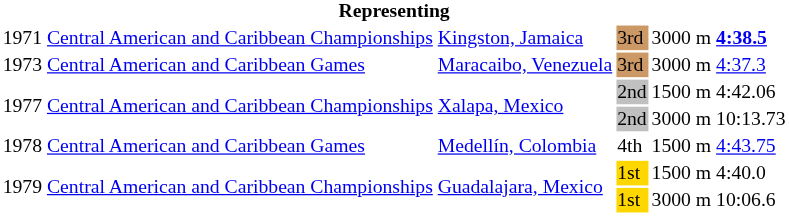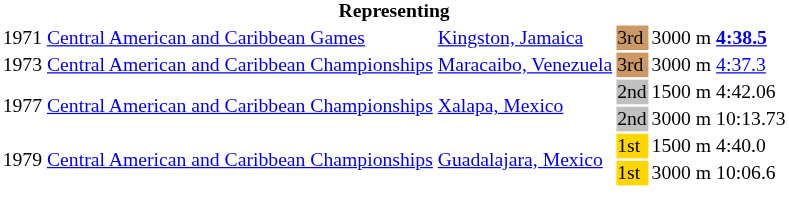 <table>
 <tr>
 <th colspan="6">Representing </th>
 </tr>
 <tr>
 <td>1971</td>
-<td><a href='#'>Central American and Caribbean Championships</a></td>
+<td><a href='#'>Central American and Caribbean Games</a></td>
 <td><a href='#'>Kingston, Jamaica</a></td>
 <td bgcolor=cc9966>3rd</td>
 <td>3000 m</td>
 <td><strong><a href='#'>4:38.5</a></strong></td>
 </tr>
 <tr>
 <td>1973</td>
-<td><a href='#'>Central American and Caribbean Games</a></td>
+<td><a href='#'>Central American and Caribbean Championships</a></td>
 <td><a href='#'>Maracaibo, Venezuela</a></td>
 <td bgcolor=cc9966>3rd</td>
 <td>3000 m</td>
 <td><a href='#'>4:37.3</a></td>
 </tr>
 <tr>
 <td rowspan=2>1977</td>
 <td rowspan=2><a href='#'>Central American and Caribbean Championships</a></td>
 <td rowspan=2><a href='#'>Xalapa, Mexico</a></td>
 <td bgcolor=silver>2nd</td>
 <td>1500 m</td>
 <td>4:42.06</td>
 </tr>
 <tr>
 <td bgcolor=silver>2nd</td>
 <td>3000 m</td>
 <td>10:13.73</td>
 </tr>
 <tr>
-<td>1978</td>
-<td><a href='#'>Central American and Caribbean Games</a></td>
-<td><a href='#'>Medellín, Colombia</a></td>
-<td>4th</td>
-<td>1500 m</td>
-<td><a href='#'>4:43.75</a></td>
-</tr>
-<tr>
 <td rowspan=2>1979</td>
 <td rowspan=2><a href='#'>Central American and Caribbean Championships</a></td>
 <td rowspan=2><a href='#'>Guadalajara, Mexico</a></td>
 <td bgcolor=gold>1st</td>
 <td>1500 m</td>
 <td>4:40.0</td>
 </tr>
 <tr>
 <td bgcolor=gold>1st</td>
 <td>3000 m</td>
 <td>10:06.6</td>
 </tr>
 </table>
